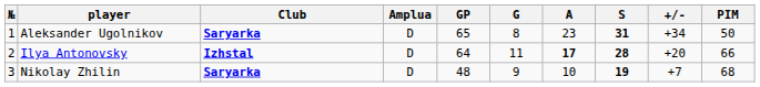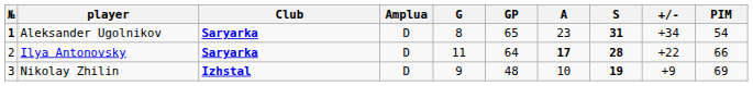 <table class="wikitable sortable" style="padding:3px; border-spacing:0; text-align:center;">
 <tr>
 <th>№</th>
 <th style="width:15em">player</th>
 <th style="width:15em">Club</th>
 <th style="width:4em">Аmplua</th>
+<th style="width:4em">G</th>
 <th style="width:4em">GP</th>
-<th style="width:4em">G</th>
 <th style="width:4em">A</th>
 <th style="width:4em">S</th>
 <th data-sort-type="number" style="width:4em">+/-</th>
 <th style="width:4em">PIM</th>
 </tr>
 <tr>
-<td align="center">1</td>
+<td align="center"><strong>1</strong></td>
 <td align="left"> Aleksander Ugolnikov</td>
 <td align="left"> <strong><a href='#'>Saryarka</a></strong></td>
 <td>D</td>
+<td>8</td>
 <td>65</td>
-<td>8</td>
 <td>23</td>
 <td><strong>31</strong></td>
 <td>+34</td>
-<td>50</td>
+<td>54</td>
 </tr>
 <tr>
 <td align="center">2</td>
 <td align="left"> <a href='#'>Ilya Antonovsky</a></td>
-<td align="left"> <strong><a href='#'>Izhstal</a></strong></td>
+<td align="left"> <strong><a href='#'>Saryarka</a></strong></td>
 <td>D</td>
+<td>11</td>
 <td>64</td>
-<td>11</td>
 <td><strong>17</strong></td>
 <td><strong>28</strong></td>
-<td>+20</td>
+<td>+22</td>
 <td>66</td>
 </tr>
 <tr>
 <td align="center">3</td>
 <td align="left"> Nikolay Zhilin</td>
-<td align="left"> <strong><a href='#'>Saryarka</a></strong></td>
+<td align="left"> <strong><a href='#'>Izhstal</a></strong></td>
 <td>D</td>
+<td>9</td>
 <td>48</td>
-<td>9</td>
 <td>10</td>
 <td><strong>19</strong></td>
-<td>+7</td>
-<td>68</td>
+<td>+9</td>
+<td>69</td>
 </tr>
 </table>
